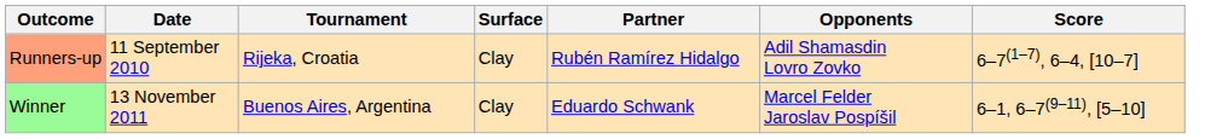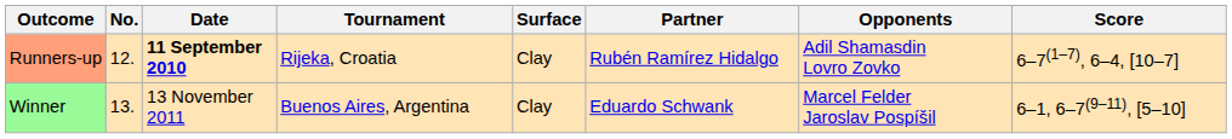 <table class=wikitable style=font-size:97%>
 <tr>
 <th>Outcome</th>
+<th>No.</th>
 <th width=110>Date</th>
 <th width=200>Tournament</th>
 <th>Surface</th>
 <th width=180>Partner</th>
 <th width=180>Opponents</th>
 <th width=180>Score</th>
 </tr>
 <tr bgcolor=moccasin>
 <td bgcolor=#FFA07A>Runners-up</td>
-<td>11 September <a href='#'>2010</a></td>
+<td>12.</td>
+<td><strong>11 September <a href='#'>2010</a></strong></td>
 <td><a href='#'>Rijeka</a>, Croatia</td>
 <td>Clay</td>
 <td> <a href='#'>Rubén Ramírez Hidalgo</a></td>
 <td> <a href='#'>Adil Shamasdin</a><br> <a href='#'>Lovro Zovko</a></td>
 <td>6–7<sup>(1–7)</sup>, 6–4, [10–7]</td>
 </tr>
 <tr bgcolor=moccasin>
 <td bgcolor=#98FB98>Winner</td>
+<td>13.</td>
 <td>13 November <a href='#'>2011</a></td>
 <td><a href='#'>Buenos Aires</a>, Argentina</td>
 <td>Clay</td>
 <td> <a href='#'>Eduardo Schwank</a></td>
 <td> <a href='#'>Marcel Felder</a><br> <a href='#'>Jaroslav Pospíšil</a></td>
 <td>6–1, 6–7<sup>(9–11)</sup>, [5–10]</td>
 </tr>
 </table>
